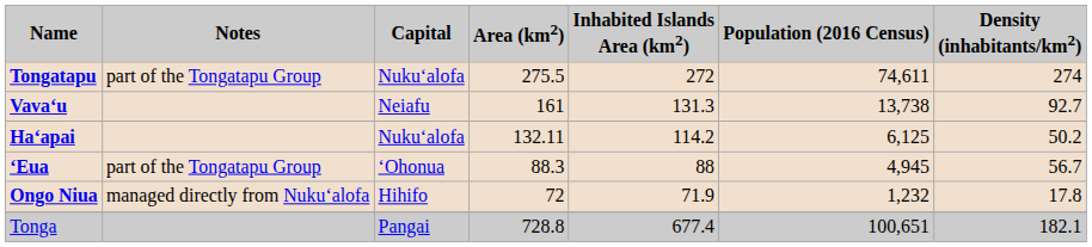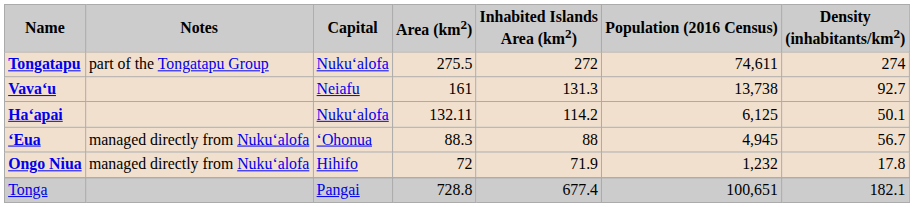 <table class="wikitable sortable">
 <tr>
 <th style="background: #CCC;">Name</th>
 <th style="background: #CCC;">Notes</th>
 <th style="background: #CCC;">Capital</th>
 <th style="background: #CCC;">Area (km<sup>2</sup>)</th>
 <th style="background: #CCC;">Inhabited Islands<br>Area (km<sup>2</sup>)</th>
 <th style="background: #CCC;">Population (2016 Census)</th>
 <th style="background: #CCC;">Density<br>(inhabitants/km<sup>2</sup>)</th>
 </tr>
 <tr style="background:#F2E0CE;">
 <td><strong><a href='#'>Tongatapu</a></strong></td>
 <td>part of the <a href='#'>Tongatapu Group</a></td>
 <td><a href='#'>Nukuʻalofa</a></td>
 <td align="right">275.5</td>
 <td align="right">272</td>
 <td align="right">74,611</td>
 <td align="right">274</td>
 </tr>
 <tr style="background:#F2E0CE;">
 <td><strong><a href='#'>Vavaʻu</a></strong></td>
 <td></td>
 <td><a href='#'>Neiafu</a></td>
 <td align="right">161</td>
 <td align="right">131.3</td>
 <td align="right">13,738</td>
 <td align="right">92.7</td>
 </tr>
 <tr style="background:#F2E0CE;">
 <td><strong><a href='#'>Haʻapai</a></strong></td>
 <td></td>
 <td><a href='#'>Nukuʻalofa</a></td>
 <td align="right">132.11</td>
 <td align="right">114.2</td>
 <td align="right">6,125</td>
-<td align="right">50.2</td>
+<td align="right">50.1</td>
 </tr>
 <tr style="background:#F2E0CE;">
 <td><strong><a href='#'>ʻEua</a></strong></td>
-<td>part of the <a href='#'>Tongatapu Group</a></td>
+<td>managed directly from <a href='#'>Nukuʻalofa</a></td>
 <td><a href='#'>ʻOhonua</a></td>
 <td align="right">88.3</td>
 <td align="right">88</td>
 <td align="right">4,945</td>
 <td align="right">56.7</td>
 </tr>
 <tr style="background:#F2E0CE;">
 <td><strong><a href='#'>Ongo Niua</a></strong></td>
 <td>managed directly from <a href='#'>Nukuʻalofa</a></td>
 <td><a href='#'>Hihifo</a></td>
 <td align="right">72</td>
 <td align="right">71.9</td>
 <td align="right">1,232</td>
 <td align="right">17.8</td>
 </tr>
 <tr>
 </tr>
 <tr style="background:#CCCCCC;" | class="sortbottom">
 <td><a href='#'>Tonga</a></td>
 <td></td>
 <td><a href='#'>Pangai</a></td>
 <td align="right">728.8</td>
 <td align="right">677.4</td>
 <td align="right">100,651</td>
 <td align="right">182.1</td>
 </tr>
 </table>
